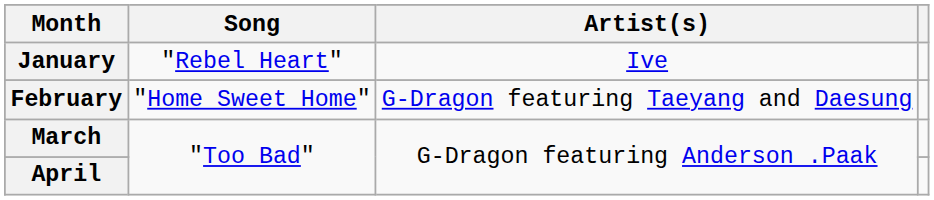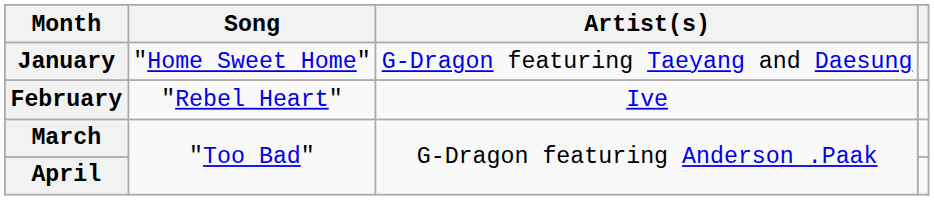 <table class="wikitable sortable plainrowheaders" style="text-align:center">
 <tr>
 <th scope="col">Month</th>
 <th scope="col">Song</th>
 <th scope="col">Artist(s)</th>
 <th scope="col" class="unsortable"></th>
 </tr>
 <tr>
 <th scope="row">January</th>
-<td>"<a href='#'>Rebel Heart</a>"</td>
-<td><a href='#'>Ive</a></td>
+<td>"<a href='#'>Home Sweet Home</a>"</td>
+<td><a href='#'>G-Dragon</a> featuring <a href='#'>Taeyang</a> and <a href='#'>Daesung</a></td>
 <td></td>
 </tr>
 <tr>
 <th scope="row">February</th>
-<td>"<a href='#'>Home Sweet Home</a>"</td>
-<td><a href='#'>G-Dragon</a> featuring <a href='#'>Taeyang</a> and <a href='#'>Daesung</a></td>
+<td>"<a href='#'>Rebel Heart</a>"</td>
+<td><a href='#'>Ive</a></td>
 <td></td>
 </tr>
 <tr>
 <th scope="row">March</th>
 <td rowspan="2">"<a href='#'>Too Bad</a>"</td>
 <td rowspan="2">G-Dragon featuring <a href='#'>Anderson .Paak</a></td>
 <td></td>
 </tr>
 <tr>
 <th scope="row">April</th>
 <td></td>
 </tr>
 </table>
